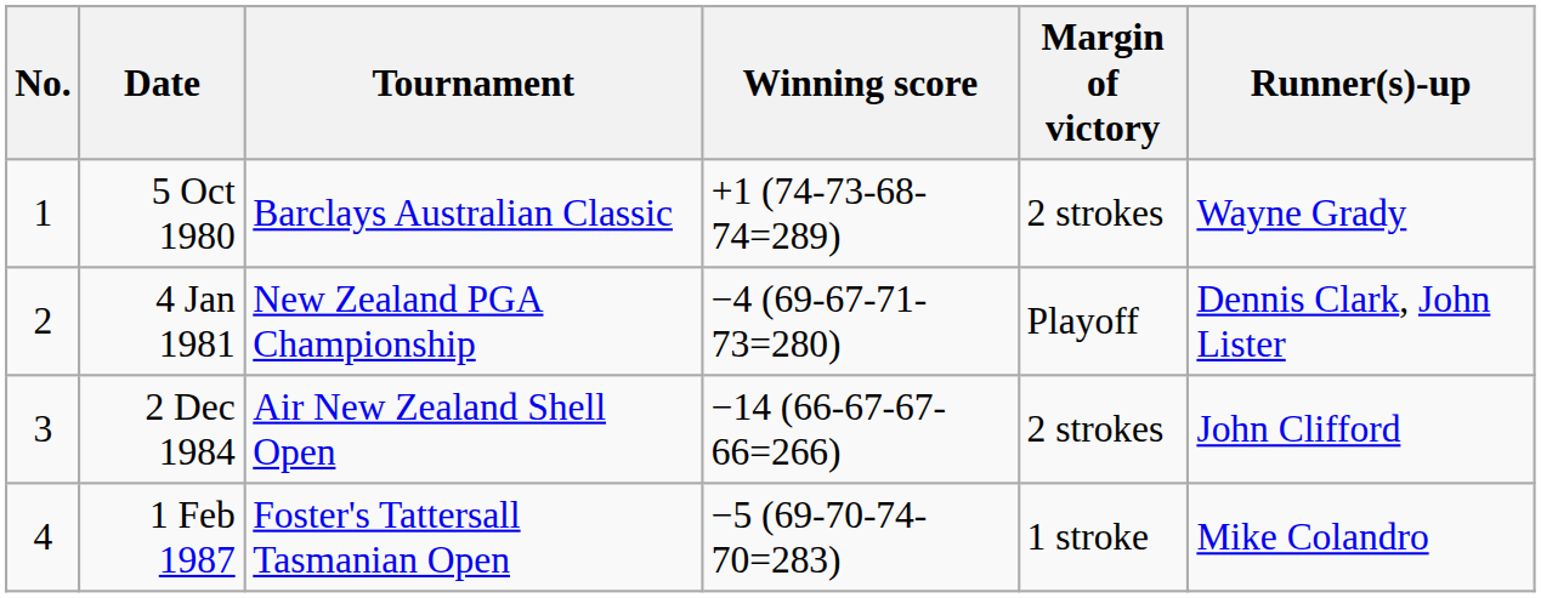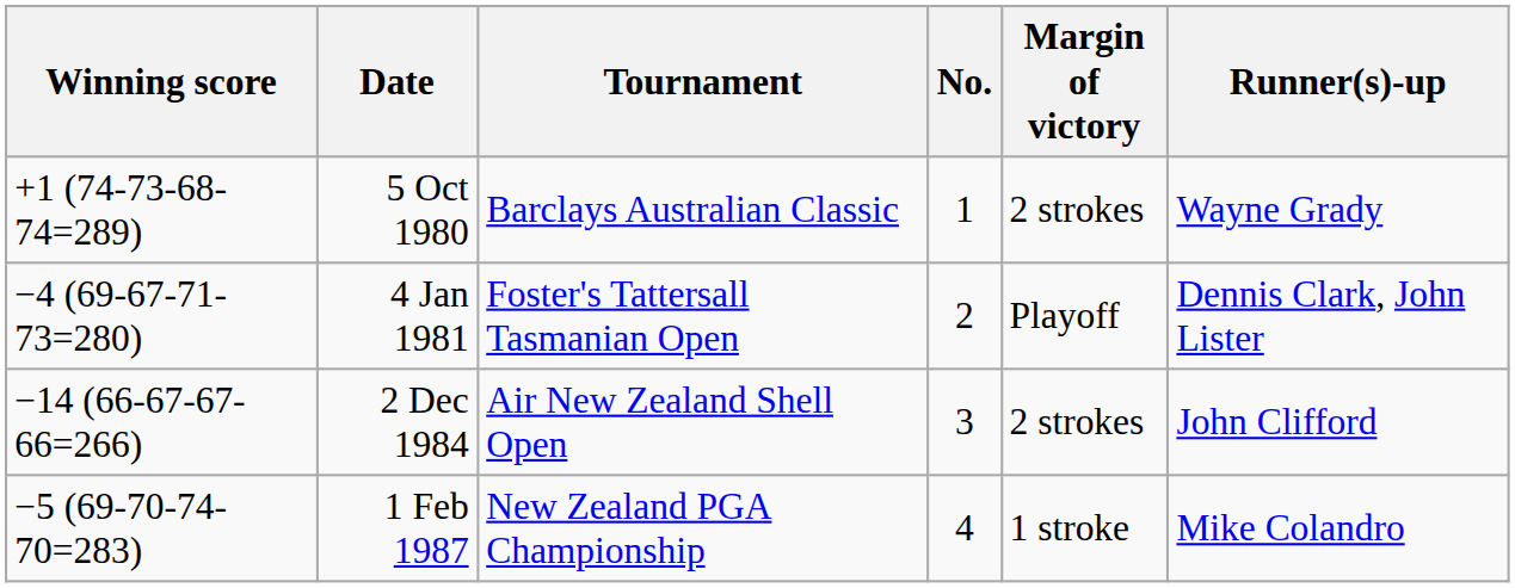 <table class="wikitable" style="font-size:95%;">
 <tr>
-<th>No.</th>
+<th>Winning score</th>
 <th>Date</th>
 <th>Tournament</th>
-<th>Winning score</th>
+<th>No.</th>
 <th>Margin of<br>victory</th>
 <th>Runner(s)-up</th>
 </tr>
 <tr>
-<td align=center>1</td>
+<td>+1 (74-73-68-74=289)</td>
 <td align=right>5 Oct 1980</td>
 <td><a href='#'>Barclays Australian Classic</a></td>
-<td>+1 (74-73-68-74=289)</td>
+<td align=center>1</td>
 <td>2 strokes</td>
 <td> <a href='#'>Wayne Grady</a></td>
 </tr>
 <tr>
+<td>−4 (69-67-71-73=280)</td>
+<td align=right>4 Jan 1981</td>
+<td><a href='#'>Foster's Tattersall Tasmanian Open</a></td>
 <td align=center>2</td>
-<td align=right>4 Jan 1981</td>
-<td><a href='#'>New Zealand PGA Championship</a></td>
-<td>−4 (69-67-71-73=280)</td>
 <td>Playoff</td>
 <td> <a href='#'>Dennis Clark</a>,  <a href='#'>John Lister</a></td>
 </tr>
 <tr>
-<td align=center>3</td>
+<td>−14 (66-67-67-66=266)</td>
 <td align=right>2 Dec 1984</td>
 <td><a href='#'>Air New Zealand Shell Open</a></td>
-<td>−14 (66-67-67-66=266)</td>
+<td align=center>3</td>
 <td>2 strokes</td>
 <td> <a href='#'>John Clifford</a></td>
 </tr>
 <tr>
+<td>−5 (69-70-74-70=283)</td>
+<td align=right>1 Feb <a href='#'>1987</a></td>
+<td><a href='#'>New Zealand PGA Championship</a></td>
 <td align=center>4</td>
-<td align=right>1 Feb <a href='#'>1987</a></td>
-<td><a href='#'>Foster's Tattersall Tasmanian Open</a></td>
-<td>−5 (69-70-74-70=283)</td>
 <td>1 stroke</td>
 <td> <a href='#'>Mike Colandro</a></td>
 </tr>
 </table>
